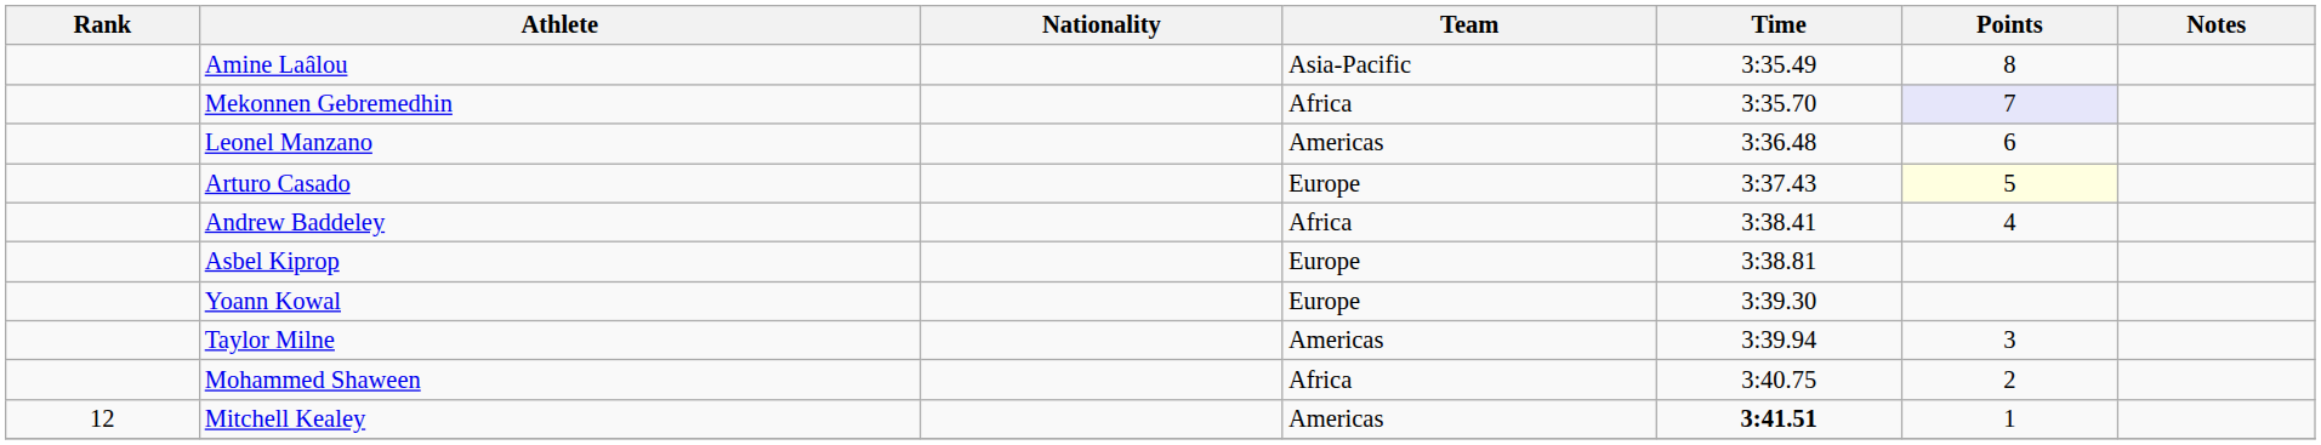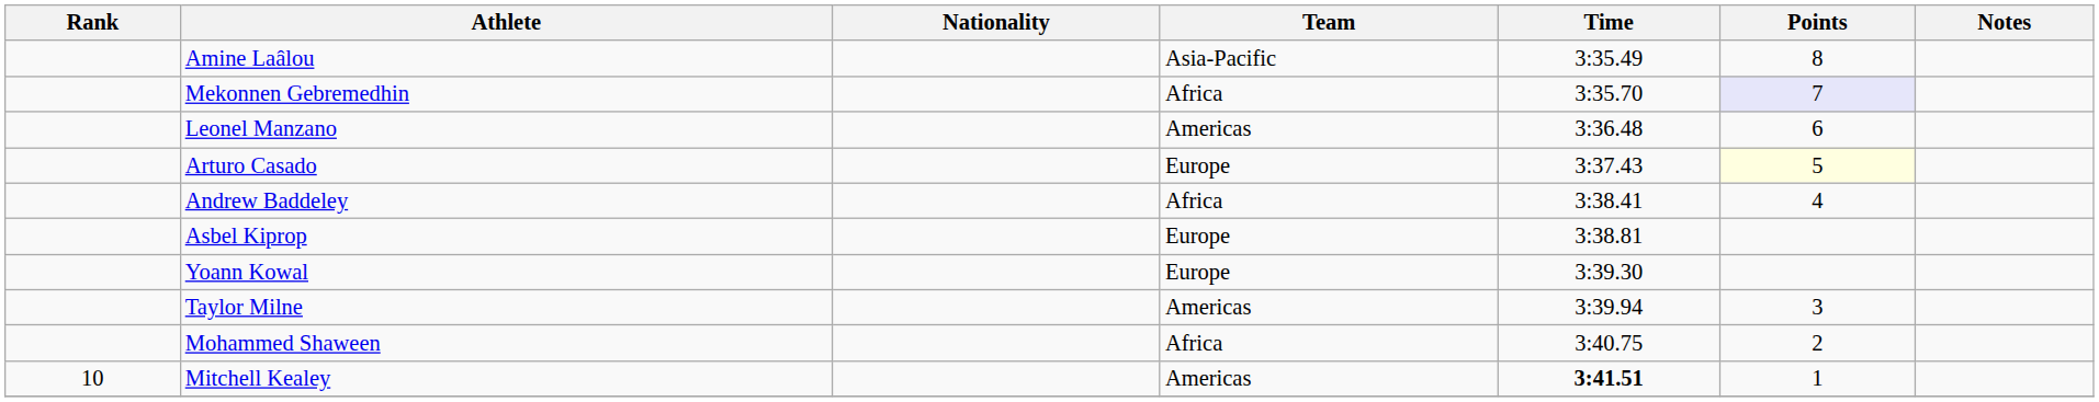 <table class="wikitable sortable" style="text-align:center" width="75%">
 <tr>
 <th>Rank</th>
 <th>Athlete</th>
 <th>Nationality</th>
 <th>Team</th>
 <th>Time</th>
 <th>Points</th>
 <th>Notes</th>
 </tr>
 <tr>
 <td></td>
 <td align="left"><a href='#'>Amine Laâlou</a></td>
 <td align=left></td>
 <td align=left>Asia-Pacific</td>
 <td>3:35.49</td>
 <td>8</td>
 <td></td>
 </tr>
 <tr>
 <td></td>
 <td align="left"><a href='#'>Mekonnen Gebremedhin</a></td>
 <td align=left></td>
 <td align=left>Africa</td>
 <td>3:35.70</td>
 <td style="background: lavender;">7</td>
 <td></td>
 </tr>
 <tr>
 <td></td>
 <td align="left"><a href='#'>Leonel Manzano</a></td>
 <td align=left></td>
 <td align=left>Americas</td>
 <td>3:36.48</td>
 <td>6</td>
 <td></td>
 </tr>
 <tr>
 <td></td>
 <td align="left"><a href='#'>Arturo Casado</a></td>
 <td align=left></td>
 <td align=left>Europe</td>
 <td>3:37.43</td>
 <td style="background: lightyellow;">5</td>
 <td></td>
 </tr>
 <tr>
 <td></td>
 <td align="left"><a href='#'>Andrew Baddeley</a></td>
 <td align=left></td>
 <td align=left>Africa</td>
 <td>3:38.41</td>
 <td>4</td>
 <td></td>
 </tr>
 <tr>
 <td></td>
 <td align="left"><a href='#'>Asbel Kiprop</a></td>
 <td align=left></td>
 <td align=left>Europe</td>
 <td>3:38.81</td>
 <td></td>
 <td></td>
 </tr>
 <tr>
 <td></td>
 <td align="left"><a href='#'>Yoann Kowal</a></td>
 <td align=left></td>
 <td align=left>Europe</td>
 <td>3:39.30</td>
 <td></td>
 <td></td>
 </tr>
 <tr>
 <td></td>
 <td align="left"><a href='#'>Taylor Milne</a></td>
 <td align=left></td>
 <td align=left>Americas</td>
 <td>3:39.94</td>
 <td>3</td>
 <td></td>
 </tr>
 <tr>
 <td></td>
 <td align="left"><a href='#'>Mohammed Shaween</a></td>
 <td align=left></td>
 <td align=left>Africa</td>
 <td>3:40.75</td>
 <td>2</td>
 <td></td>
 </tr>
 <tr>
-<td>12</td>
+<td>10</td>
 <td align="left"><a href='#'>Mitchell Kealey</a></td>
 <td align=left></td>
 <td align=left>Americas</td>
 <td><strong>3:41.51</strong></td>
 <td>1</td>
 <td></td>
 </tr>
 <tr>
 </tr>
 </table>
